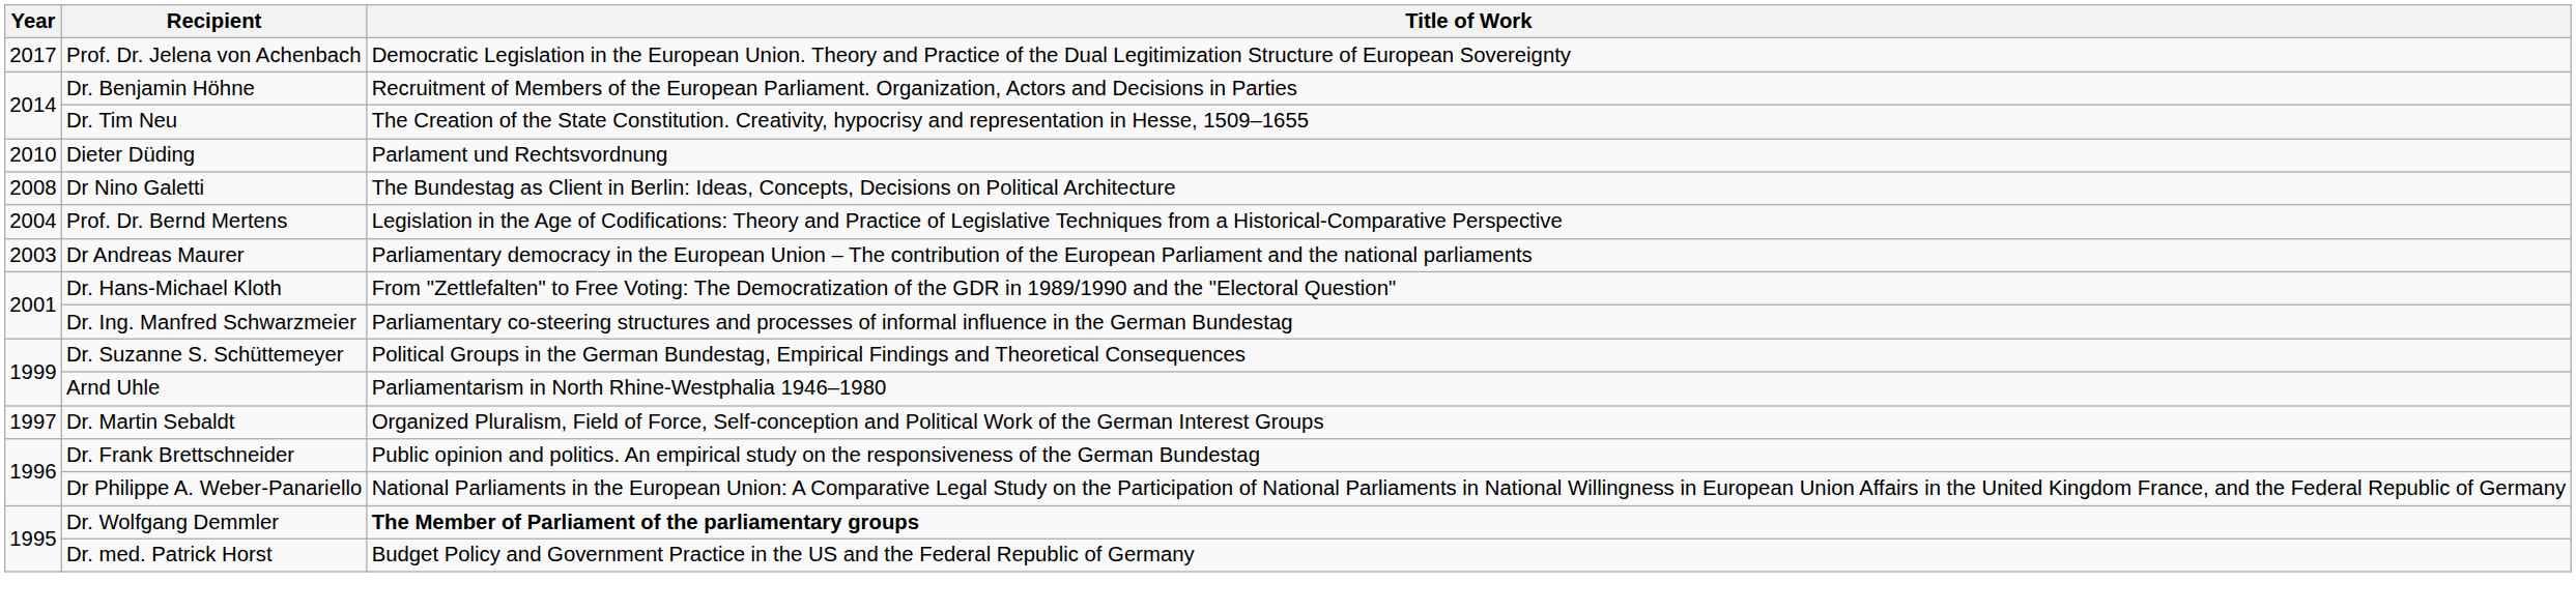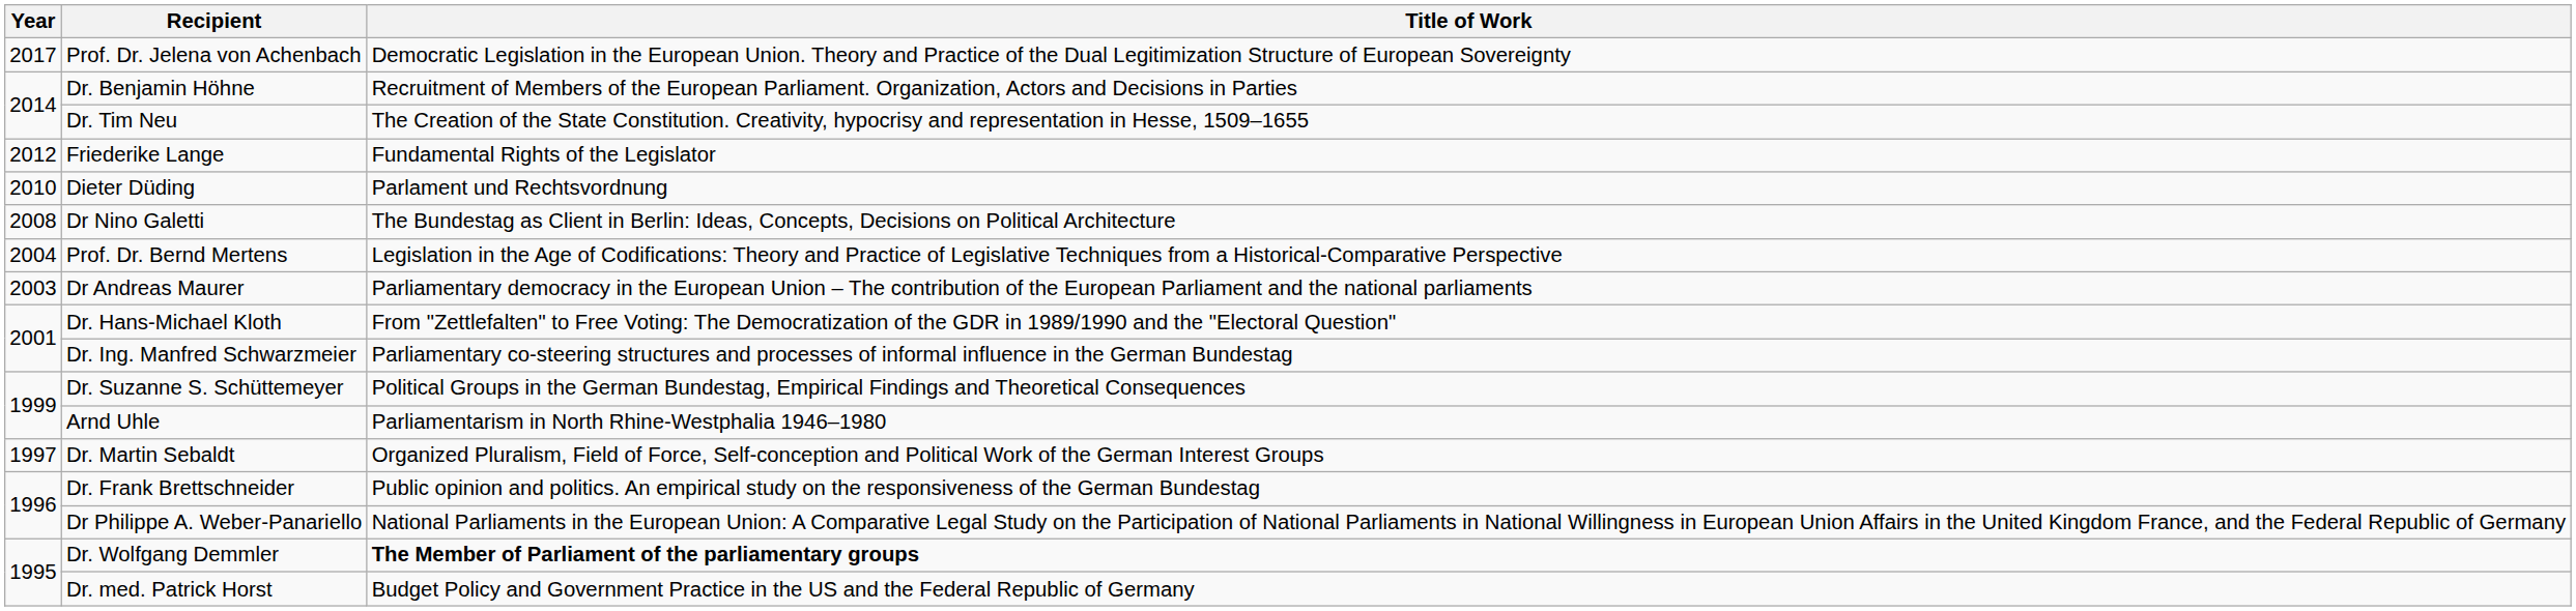 <table class="wikitable">
 <tr>
 <th>Year</th>
 <th>Recipient</th>
 <th>Title of Work</th>
 </tr>
 <tr>
 <td>2017</td>
 <td>Prof. Dr. Jelena von Achenbach</td>
 <td>Democratic Legislation in the European Union. Theory and Practice of the Dual Legitimization Structure of European Sovereignty</td>
 </tr>
 <tr>
 <td rowspan="2">2014</td>
 <td>Dr. Benjamin Höhne</td>
 <td>Recruitment of Members of the European Parliament. Organization, Actors and Decisions in Parties</td>
 </tr>
 <tr>
 <td>Dr. Tim Neu</td>
 <td>The Creation of the State Constitution. Creativity, hypocrisy and representation in Hesse, 1509–1655</td>
+</tr>
+<tr>
+<td>2012</td>
+<td>Friederike Lange</td>
+<td>Fundamental Rights of the Legislator</td>
 </tr>
 <tr>
 <td>2010</td>
 <td>Dieter Düding</td>
 <td>Parlament und Rechtsvordnung</td>
 </tr>
 <tr>
 <td>2008</td>
 <td>Dr Nino Galetti</td>
 <td>The Bundestag as Client in Berlin: Ideas, Concepts, Decisions on Political Architecture</td>
 </tr>
 <tr>
 <td>2004</td>
 <td>Prof. Dr. Bernd Mertens</td>
 <td>Legislation in the Age of Codifications: Theory and Practice of Legislative Techniques from a Historical-Comparative Perspective</td>
 </tr>
 <tr>
 <td>2003</td>
 <td>Dr Andreas Maurer</td>
 <td>Parliamentary democracy in the European Union – The contribution of the European Parliament and the national parliaments</td>
 </tr>
 <tr>
 <td rowspan="2">2001</td>
 <td>Dr. Hans-Michael Kloth</td>
 <td>From "Zettlefalten" to Free Voting: The Democratization of the GDR in 1989/1990 and the "Electoral Question"</td>
 </tr>
 <tr>
 <td>Dr. Ing. Manfred Schwarzmeier</td>
 <td>Parliamentary co-steering structures and processes of informal influence in the German Bundestag</td>
 </tr>
 <tr>
 <td rowspan="2">1999</td>
 <td>Dr. Suzanne S. Schüttemeyer</td>
 <td>Political Groups in the German Bundestag, Empirical Findings and Theoretical Consequences</td>
 </tr>
 <tr>
 <td>Arnd Uhle</td>
 <td>Parliamentarism in North Rhine-Westphalia 1946–1980</td>
 </tr>
 <tr>
 <td>1997</td>
 <td>Dr. Martin Sebaldt</td>
 <td>Organized Pluralism, Field of Force, Self-conception and Political Work of the German Interest Groups</td>
 </tr>
 <tr>
 <td rowspan="2">1996</td>
 <td>Dr. Frank Brettschneider</td>
 <td>Public opinion and politics. An empirical study on the responsiveness of the German Bundestag</td>
 </tr>
 <tr>
 <td>Dr Philippe A. Weber-Panariello</td>
 <td>National Parliaments in the European Union: A Comparative Legal Study on the Participation of National Parliaments in National Willingness in European Union Affairs in the United Kingdom France, and the Federal Republic of Germany</td>
 </tr>
 <tr>
 <td rowspan="2">1995</td>
 <td>Dr. Wolfgang Demmler</td>
 <td><strong>The Member of Parliament of the parliamentary groups</strong></td>
 </tr>
 <tr>
 <td>Dr. med. Patrick Horst</td>
 <td>Budget Policy and Government Practice in the US and the Federal Republic of Germany</td>
 </tr>
 </table>
